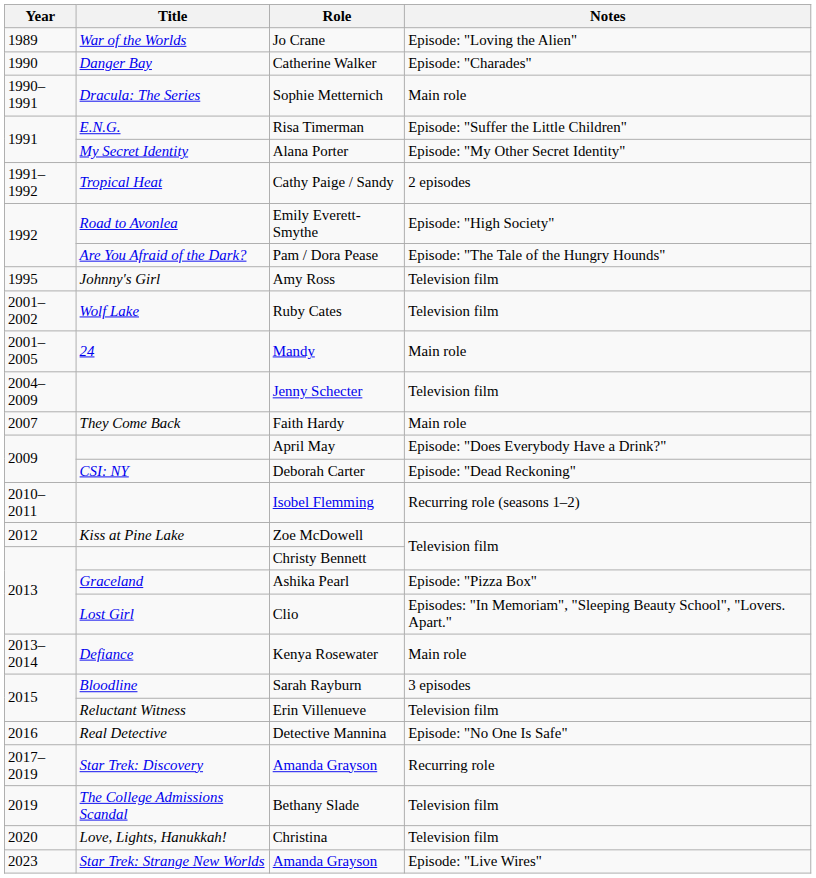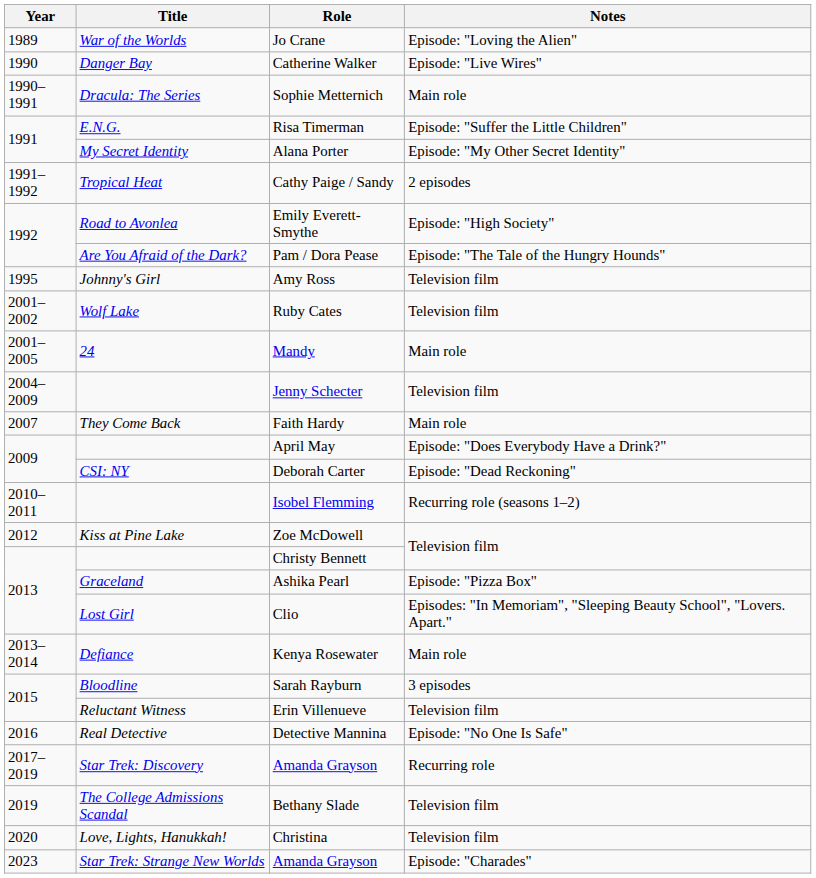 <table class="wikitable sortable">
 <tr>
 <th>Year</th>
 <th>Title</th>
 <th>Role</th>
 <th class="unsortable">Notes</th>
 </tr>
 <tr>
 <td>1989</td>
 <td><em><a href='#'>War of the Worlds</a></em></td>
 <td>Jo Crane</td>
 <td>Episode: "Loving the Alien"</td>
 </tr>
 <tr>
 <td>1990</td>
 <td><em><a href='#'>Danger Bay</a></em></td>
 <td>Catherine Walker</td>
-<td>Episode: "Charades"</td>
+<td>Episode: "Live Wires"</td>
 </tr>
 <tr>
 <td>1990–1991</td>
 <td><em><a href='#'>Dracula: The Series</a></em></td>
 <td>Sophie Metternich</td>
 <td>Main role</td>
 </tr>
 <tr>
 <td rowspan="2">1991</td>
 <td><em><a href='#'>E.N.G.</a></em></td>
 <td>Risa Timerman</td>
 <td>Episode: "Suffer the Little Children"</td>
 </tr>
 <tr>
 <td><em><a href='#'>My Secret Identity</a></em></td>
 <td>Alana Porter</td>
 <td>Episode: "My Other Secret Identity"</td>
 </tr>
 <tr>
 <td>1991–1992</td>
 <td><em><a href='#'>Tropical Heat</a></em></td>
 <td>Cathy Paige / Sandy</td>
 <td>2 episodes</td>
 </tr>
 <tr>
 <td rowspan="2">1992</td>
 <td><em><a href='#'>Road to Avonlea</a></em></td>
 <td>Emily Everett-Smythe</td>
 <td>Episode: "High Society"</td>
 </tr>
 <tr>
 <td><em><a href='#'>Are You Afraid of the Dark?</a></em></td>
 <td>Pam / Dora Pease</td>
 <td>Episode: "The Tale of the Hungry Hounds"</td>
 </tr>
 <tr>
 <td>1995</td>
 <td><em>Johnny's Girl</em></td>
 <td>Amy Ross</td>
 <td>Television film</td>
 </tr>
 <tr>
 <td>2001–2002</td>
 <td><em><a href='#'>Wolf Lake</a></em></td>
 <td>Ruby Cates</td>
 <td>Television film</td>
 </tr>
 <tr>
 <td>2001–2005</td>
 <td><em><a href='#'>24</a></em></td>
 <td><a href='#'>Mandy</a></td>
 <td>Main role</td>
 </tr>
 <tr>
 <td>2004–2009</td>
 <td><em></em></td>
 <td><a href='#'>Jenny Schecter</a></td>
 <td>Television film</td>
 </tr>
 <tr>
 <td>2007</td>
 <td><em>They Come Back</em></td>
 <td>Faith Hardy</td>
 <td>Main role</td>
 </tr>
 <tr>
 <td rowspan="2">2009</td>
 <td><em></em></td>
 <td>April May</td>
 <td>Episode: "Does Everybody Have a Drink?"</td>
 </tr>
 <tr>
 <td><em><a href='#'>CSI: NY</a></em></td>
 <td>Deborah Carter</td>
 <td>Episode: "Dead Reckoning"</td>
 </tr>
 <tr>
 <td>2010–2011</td>
 <td><em></em></td>
 <td><a href='#'>Isobel Flemming</a></td>
 <td>Recurring role (seasons 1–2)</td>
 </tr>
 <tr>
 <td>2012</td>
 <td><em>Kiss at Pine Lake</em></td>
 <td>Zoe McDowell</td>
 <td rowspan="2">Television film</td>
 </tr>
 <tr>
 <td rowspan="3">2013</td>
 <td><em></em></td>
 <td>Christy Bennett</td>
 </tr>
 <tr>
 <td><em><a href='#'>Graceland</a></em></td>
 <td>Ashika Pearl</td>
 <td>Episode: "Pizza Box"</td>
 </tr>
 <tr>
 <td><em><a href='#'>Lost Girl</a></em></td>
 <td>Clio</td>
 <td>Episodes: "In Memoriam", "Sleeping Beauty School", "Lovers. Apart."</td>
 </tr>
 <tr>
 <td>2013–2014</td>
 <td><em><a href='#'>Defiance</a></em></td>
 <td>Kenya Rosewater</td>
 <td>Main role</td>
 </tr>
 <tr>
 <td rowspan="2">2015</td>
 <td><em><a href='#'>Bloodline</a></em></td>
 <td>Sarah Rayburn</td>
 <td>3 episodes</td>
 </tr>
 <tr>
 <td><em>Reluctant Witness</em></td>
 <td>Erin Villenueve</td>
 <td>Television film</td>
 </tr>
 <tr>
 <td>2016</td>
 <td><em>Real Detective</em></td>
 <td>Detective Mannina</td>
 <td>Episode: "No One Is Safe"</td>
 </tr>
 <tr>
 <td>2017–2019</td>
 <td><em><a href='#'>Star Trek: Discovery</a></em></td>
 <td><a href='#'>Amanda Grayson</a></td>
 <td>Recurring role</td>
 </tr>
 <tr>
 <td>2019</td>
 <td data-sort-value="College Admissions Scandal, The"><em><a href='#'>The College Admissions Scandal</a></em></td>
 <td>Bethany Slade</td>
 <td>Television film</td>
 </tr>
 <tr>
 <td>2020</td>
 <td><em>Love, Lights, Hanukkah!</em></td>
 <td>Christina</td>
 <td>Television film</td>
 </tr>
 <tr>
 <td>2023</td>
 <td><em><a href='#'>Star Trek: Strange New Worlds</a></em></td>
 <td><a href='#'>Amanda Grayson</a></td>
-<td>Episode: "Live Wires"</td>
+<td>Episode: "Charades"</td>
 </tr>
 </table>
